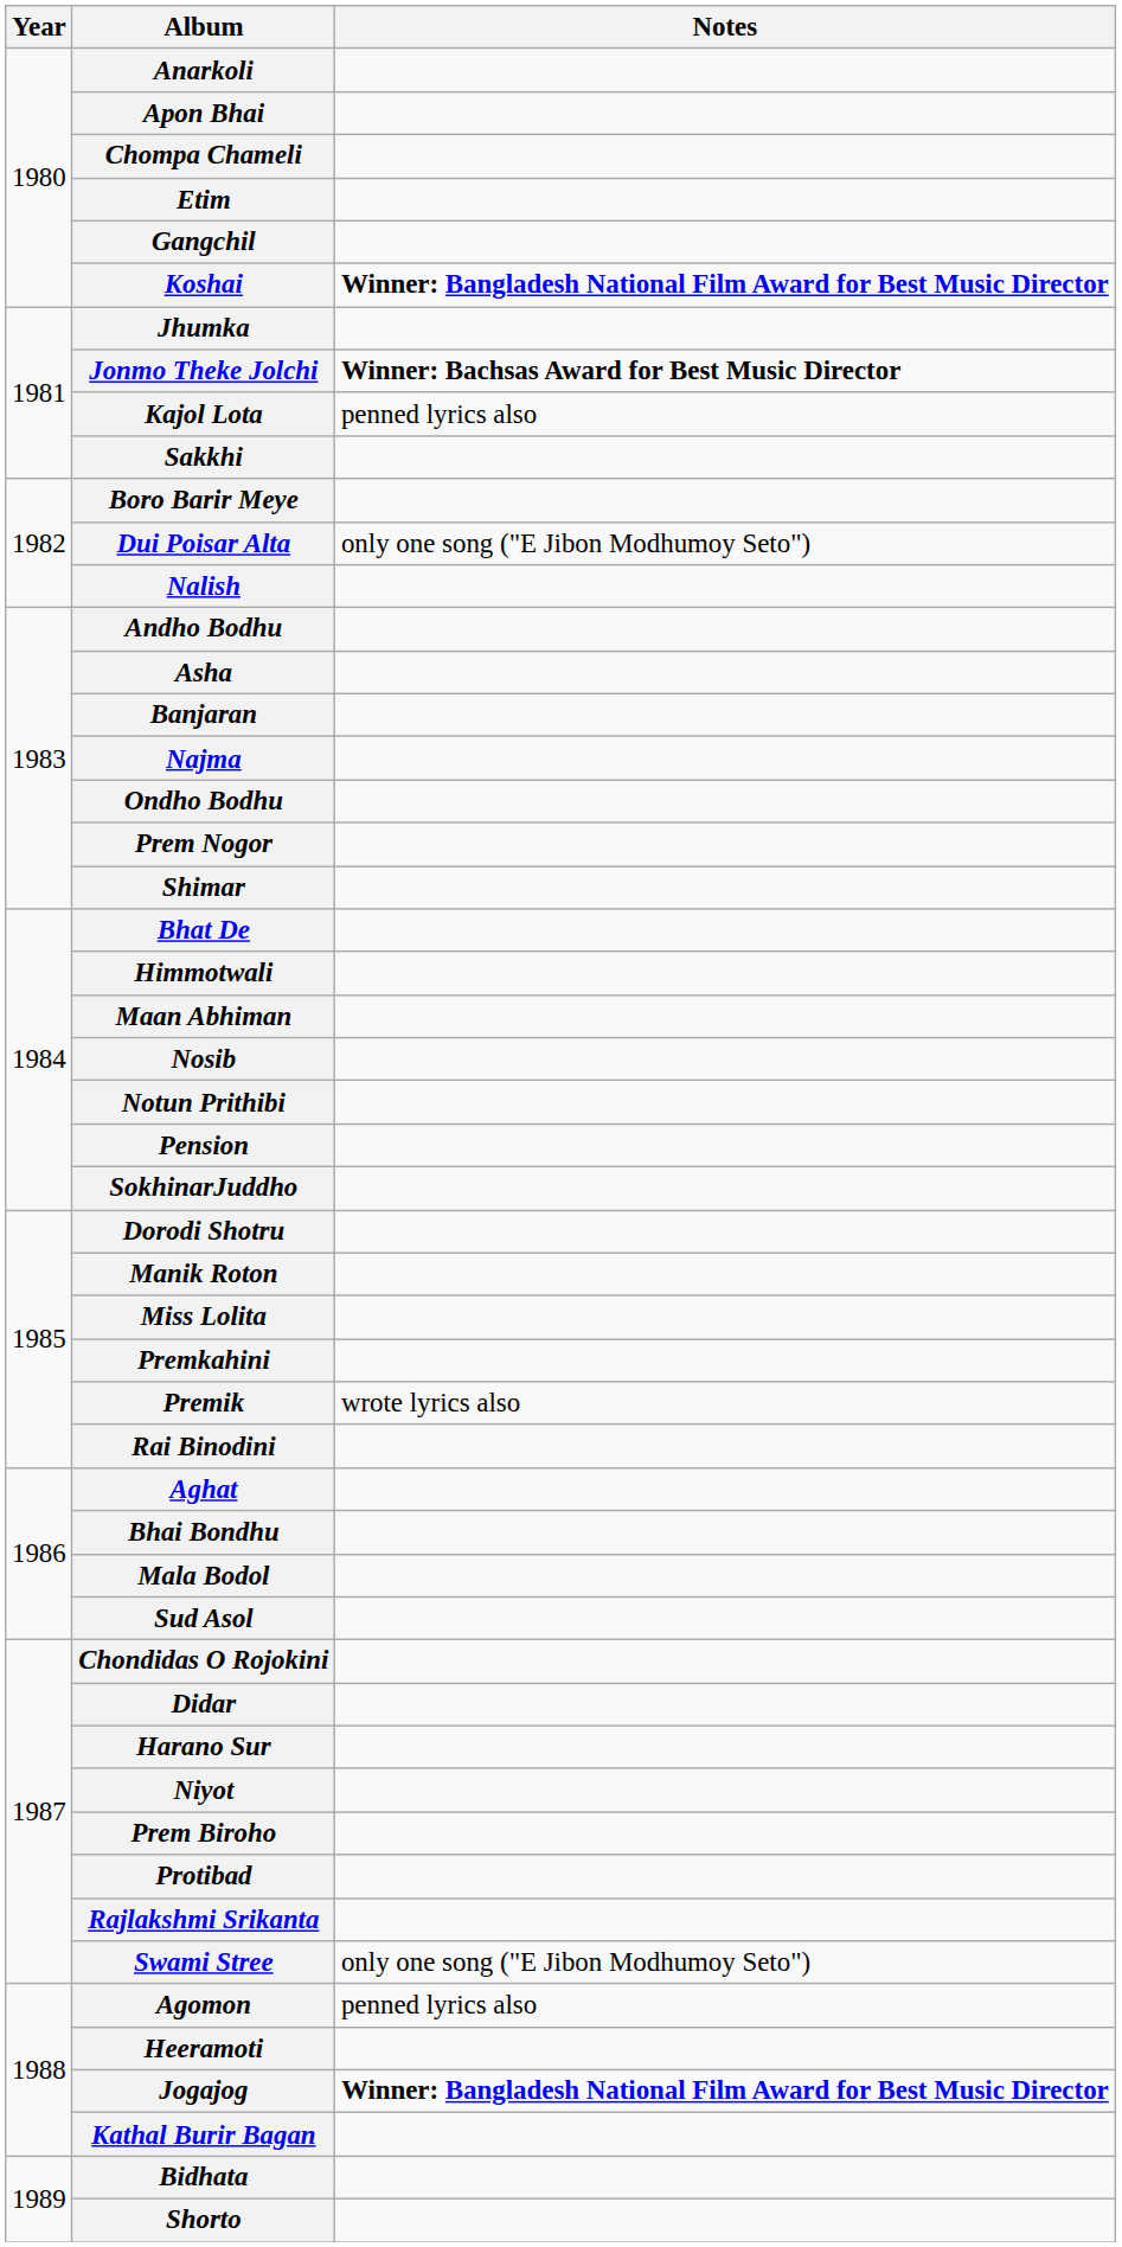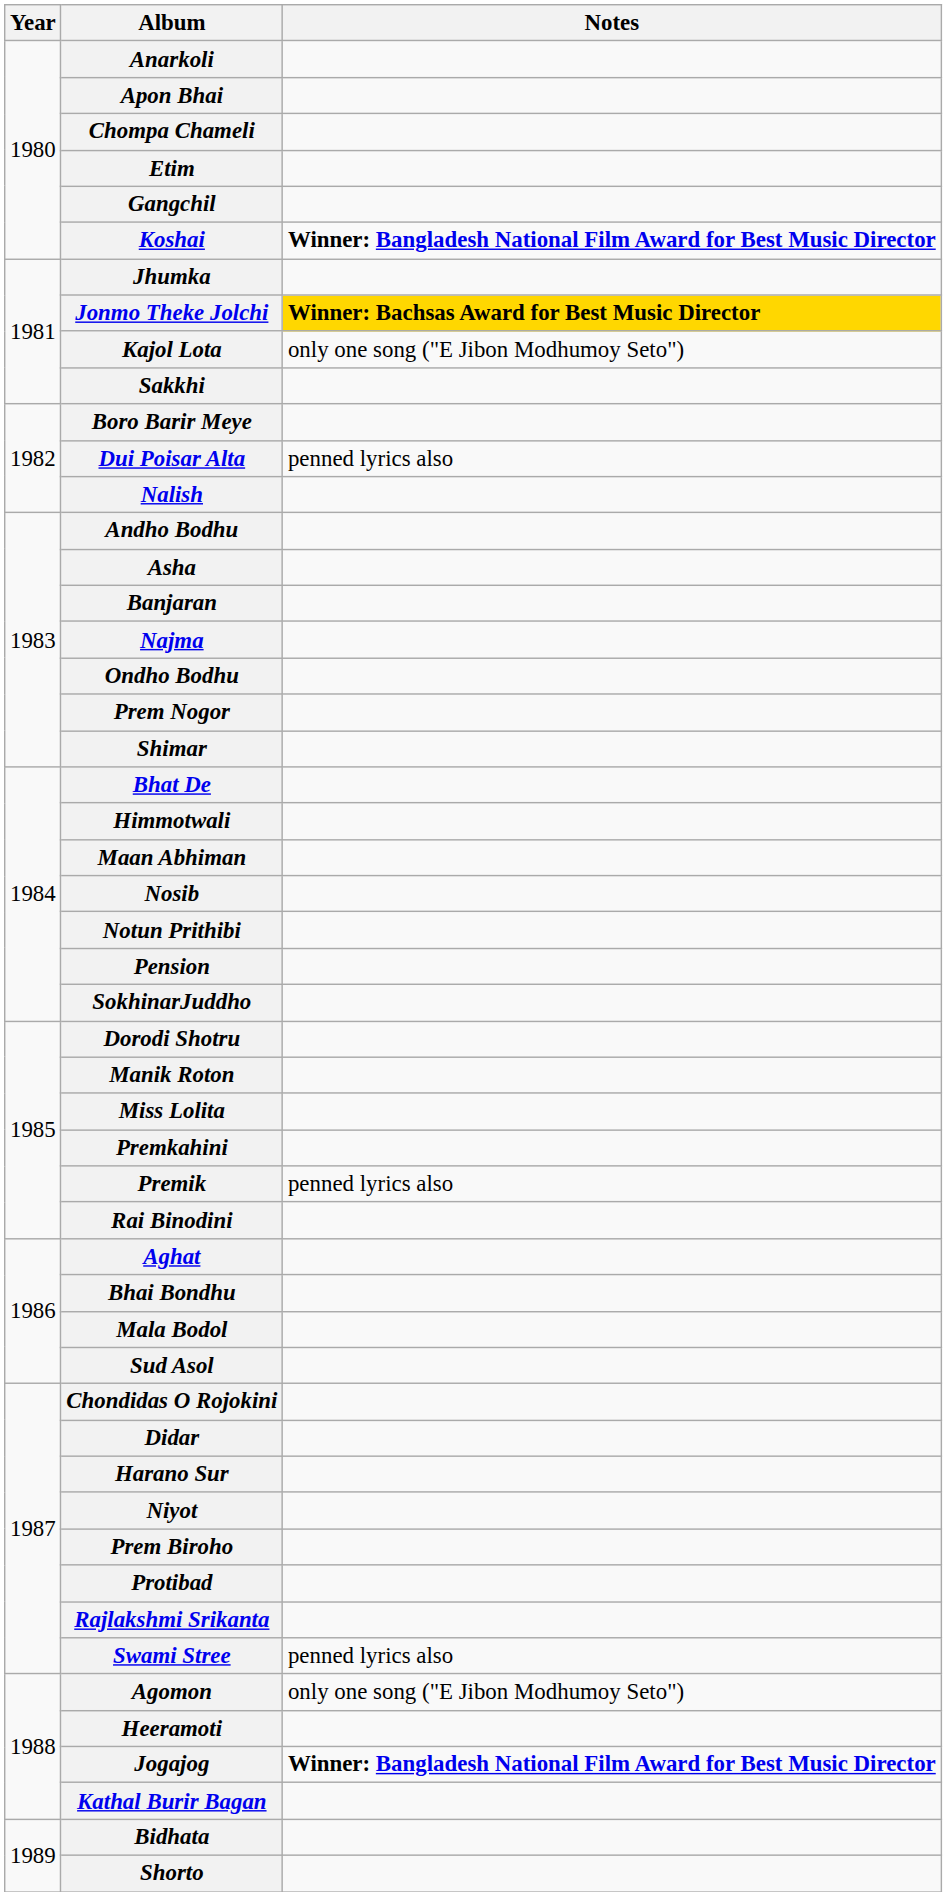 <table class="wikitable sortable">
 <tr>
 <th>Year</th>
 <th>Album</th>
 <th>Notes</th>
 </tr>
 <tr>
 <td rowspan=6>1980</td>
 <th><em>Anarkoli</em></th>
 <td></td>
 </tr>
 <tr>
 <th><em>Apon Bhai</em></th>
 <td></td>
 </tr>
 <tr>
 <th><em>Chompa Chameli</em></th>
 <td></td>
 </tr>
 <tr>
 <th><em>Etim</em></th>
 <td></td>
 </tr>
 <tr>
 <th><em>Gangchil</em></th>
 <td></td>
 </tr>
 <tr>
 <th><em><a href='#'>Koshai</a></em></th>
 <td><strong>Winner: <a href='#'>Bangladesh National Film Award for Best Music Director</a></strong></td>
 </tr>
 <tr>
 <td rowspan=4>1981</td>
 <th><em>Jhumka</em></th>
 <td></td>
 </tr>
 <tr>
 <th><em><a href='#'>Jonmo Theke Jolchi</a></em> </th>
-<td><strong>Winner: Bachsas Award for Best Music Director</strong></td>
+<td style="background: gold;"><strong>Winner: Bachsas Award for Best Music Director</strong></td>
 </tr>
 <tr>
 <th><em>Kajol Lota</em></th>
-<td>penned lyrics also</td>
+<td>only one song ("E Jibon Modhumoy Seto")</td>
 </tr>
 <tr>
 <th><em>Sakkhi</em></th>
 <td></td>
 </tr>
 <tr>
 <td rowspan=3>1982</td>
 <th><em>Boro Barir Meye</em></th>
 <td></td>
 </tr>
 <tr>
 <th><em><a href='#'>Dui Poisar Alta</a></em> </th>
-<td>only one song ("E Jibon Modhumoy Seto")</td>
+<td>penned lyrics also</td>
 </tr>
 <tr>
 <th><em><a href='#'>Nalish</a></em></th>
 <td></td>
 </tr>
 <tr>
 <td rowspan=7>1983</td>
 <th><em>Andho Bodhu</em></th>
 <td></td>
 </tr>
 <tr>
 <th><em>Asha</em></th>
 <td></td>
 </tr>
 <tr>
 <th><em>Banjaran</em></th>
 <td></td>
 </tr>
 <tr>
 <th><em><a href='#'>Najma</a></em></th>
 <td></td>
 </tr>
 <tr>
 <th><em>Ondho Bodhu</em></th>
 <td></td>
 </tr>
 <tr>
 <th><em>Prem Nogor</em></th>
 <td></td>
 </tr>
 <tr>
 <th><em>Shimar</em></th>
 <td></td>
 </tr>
 <tr>
 <td rowspan=7>1984</td>
 <th><em><a href='#'>Bhat De</a></em></th>
 <td></td>
 </tr>
 <tr>
 <th><em>Himmotwali</em></th>
 <td></td>
 </tr>
 <tr>
 <th><em>Maan Abhiman</em></th>
 <td></td>
 </tr>
 <tr>
 <th><em>Nosib</em></th>
 <td></td>
 </tr>
 <tr>
 <th><em>Notun Prithibi</em></th>
 <td></td>
 </tr>
 <tr>
 <th><em>Pension</em></th>
 <td></td>
 </tr>
 <tr>
 <th><em>SokhinarJuddho</em></th>
 <td></td>
 </tr>
 <tr>
 <td rowspan=6>1985</td>
 <th><em>Dorodi Shotru</em></th>
 <td></td>
 </tr>
 <tr>
 <th><em>Manik Roton</em></th>
 <td></td>
 </tr>
 <tr>
 <th><em>Miss Lolita</em></th>
 <td></td>
 </tr>
 <tr>
 <th><em>Premkahini</em></th>
 <td></td>
 </tr>
 <tr>
 <th><em>Premik</em></th>
-<td>wrote lyrics also</td>
+<td>penned lyrics also</td>
 </tr>
 <tr>
 <th><em>Rai Binodini</em></th>
 <td></td>
 </tr>
 <tr>
 <td rowspan=4>1986</td>
 <th><em><a href='#'>Aghat</a></em></th>
 <td></td>
 </tr>
 <tr>
 <th><em>Bhai Bondhu</em></th>
 <td></td>
 </tr>
 <tr>
 <th><em>Mala Bodol</em></th>
 <td></td>
 </tr>
 <tr>
 <th><em>Sud Asol</em></th>
 <td></td>
 </tr>
 <tr>
 <td rowspan=8>1987</td>
 <th><em>Chondidas O Rojokini</em></th>
 <td></td>
 </tr>
 <tr>
 <th><em>Didar</em></th>
 <td></td>
 </tr>
 <tr>
 <th><em>Harano Sur</em></th>
 <td></td>
 </tr>
 <tr>
 <th><em>Niyot</em></th>
 <td></td>
 </tr>
 <tr>
 <th><em>Prem Biroho</em></th>
 <td></td>
 </tr>
 <tr>
 <th><em>Protibad</em></th>
 <td></td>
 </tr>
 <tr>
 <th><em><a href='#'>Rajlakshmi Srikanta</a></em></th>
 <td></td>
 </tr>
 <tr>
 <th><em><a href='#'>Swami Stree</a></em></th>
-<td>only one song ("E Jibon Modhumoy Seto")</td>
+<td>penned lyrics also</td>
 </tr>
 <tr>
 <td rowspan=4>1988</td>
 <th><em>Agomon</em></th>
-<td>penned lyrics also</td>
+<td>only one song ("E Jibon Modhumoy Seto")</td>
 </tr>
 <tr>
 <th><em>Heeramoti</em></th>
 <td></td>
 </tr>
 <tr>
 <th><em>Jogajog</em></th>
 <td><strong>Winner: <a href='#'>Bangladesh National Film Award for Best Music Director</a></strong> </td>
 </tr>
 <tr>
 <th><em><a href='#'>Kathal Burir Bagan</a></em></th>
 <td></td>
 </tr>
 <tr>
 <td rowspan=2>1989</td>
 <th><em>Bidhata</em></th>
 <td></td>
 </tr>
 <tr>
 <th><em>Shorto</em></th>
 <td></td>
 </tr>
 <tr>
 </tr>
 </table>
